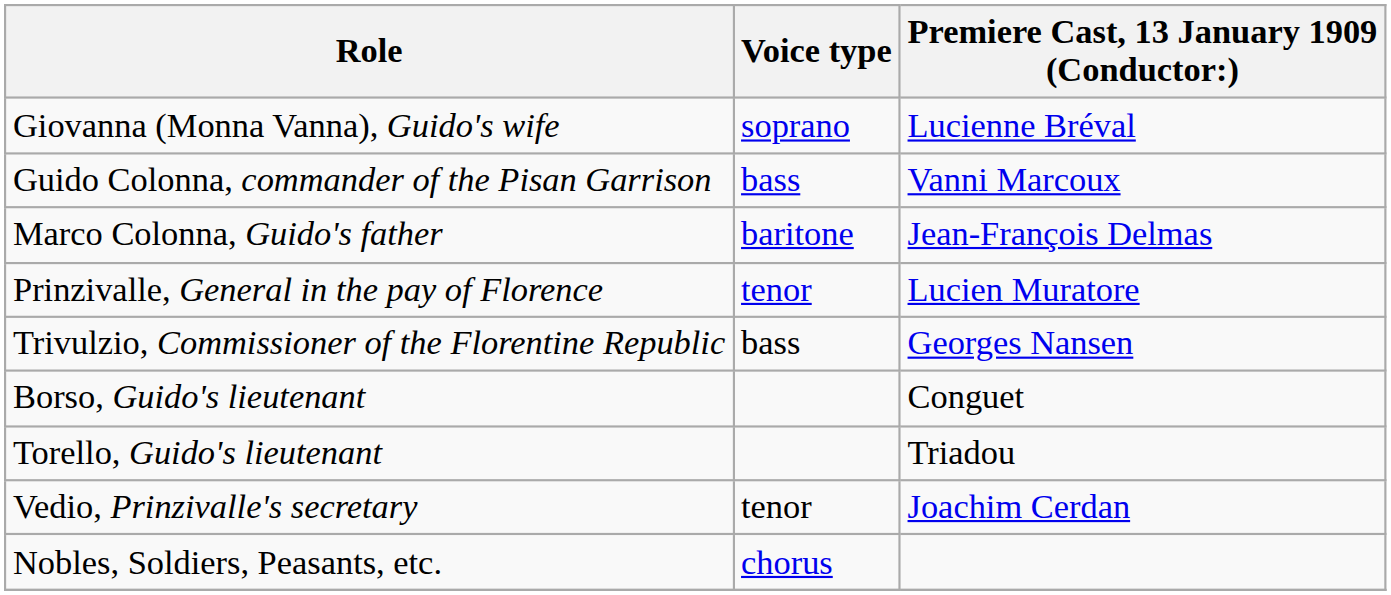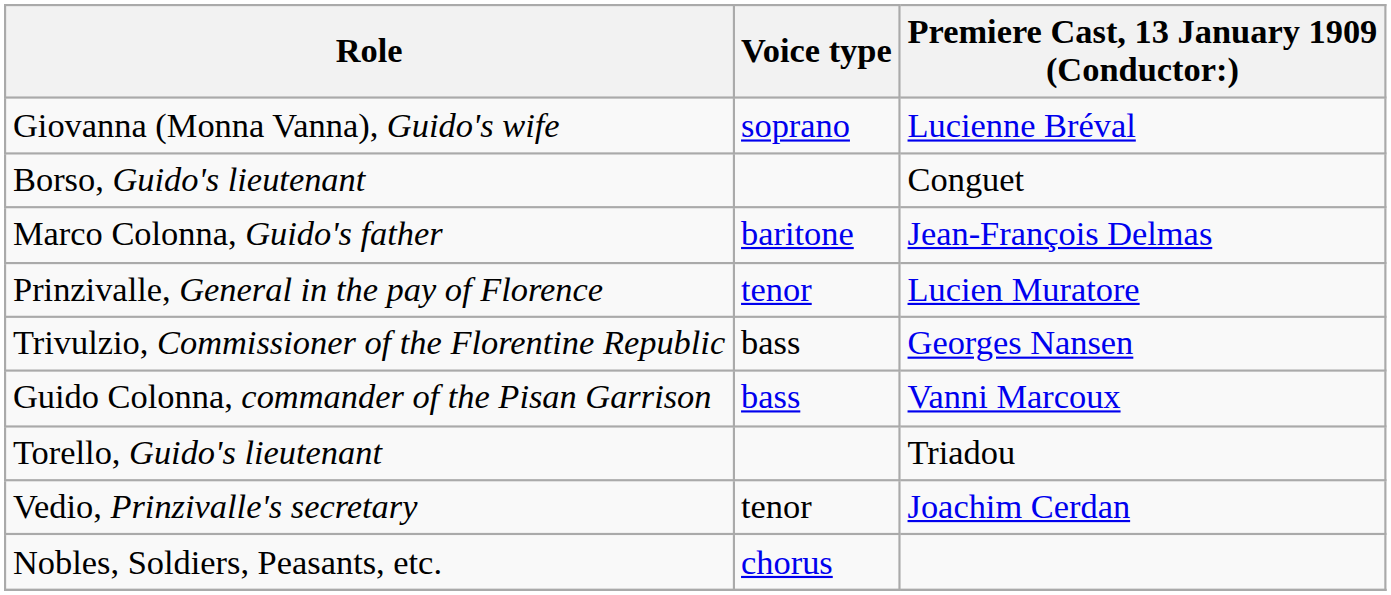 <table class="wikitable">
 <tr>
 <th>Role</th>
 <th>Voice type</th>
 <th>Premiere Cast, 13 January 1909<br>(Conductor:)</th>
 </tr>
 <tr>
 <td>Giovanna (Monna Vanna), <em>Guido's wife</em></td>
 <td><a href='#'>soprano</a></td>
 <td><a href='#'>Lucienne Bréval</a></td>
 </tr>
 <tr>
-<td>Guido Colonna, <em>commander of the Pisan Garrison</em></td>
-<td><a href='#'>bass</a></td>
-<td><a href='#'>Vanni Marcoux</a></td>
+<td>Borso, <em>Guido's lieutenant</em></td>
+<td></td>
+<td>Conguet</td>
 </tr>
 <tr>
 <td>Marco Colonna, <em>Guido's father</em></td>
 <td><a href='#'>baritone</a></td>
 <td><a href='#'>Jean-François Delmas</a></td>
 </tr>
 <tr>
 <td>Prinzivalle, <em>General in the pay of Florence</em></td>
 <td><a href='#'>tenor</a></td>
 <td><a href='#'>Lucien Muratore</a></td>
 </tr>
 <tr>
 <td>Trivulzio, <em>Commissioner of the Florentine Republic</em></td>
 <td>bass</td>
 <td><a href='#'>Georges Nansen</a></td>
 </tr>
 <tr>
-<td>Borso, <em>Guido's lieutenant</em></td>
-<td></td>
-<td>Conguet</td>
+<td>Guido Colonna, <em>commander of the Pisan Garrison</em></td>
+<td><a href='#'>bass</a></td>
+<td><a href='#'>Vanni Marcoux</a></td>
 </tr>
 <tr>
 <td>Torello, <em>Guido's lieutenant</em></td>
 <td></td>
 <td>Triadou</td>
 </tr>
 <tr>
 <td>Vedio, <em>Prinzivalle's secretary</em></td>
 <td>tenor</td>
 <td><a href='#'>Joachim Cerdan</a></td>
 </tr>
 <tr>
 <td>Nobles, Soldiers, Peasants, etc.</td>
 <td><a href='#'>chorus</a></td>
 <td></td>
 </tr>
 <tr>
 </tr>
 </table>
